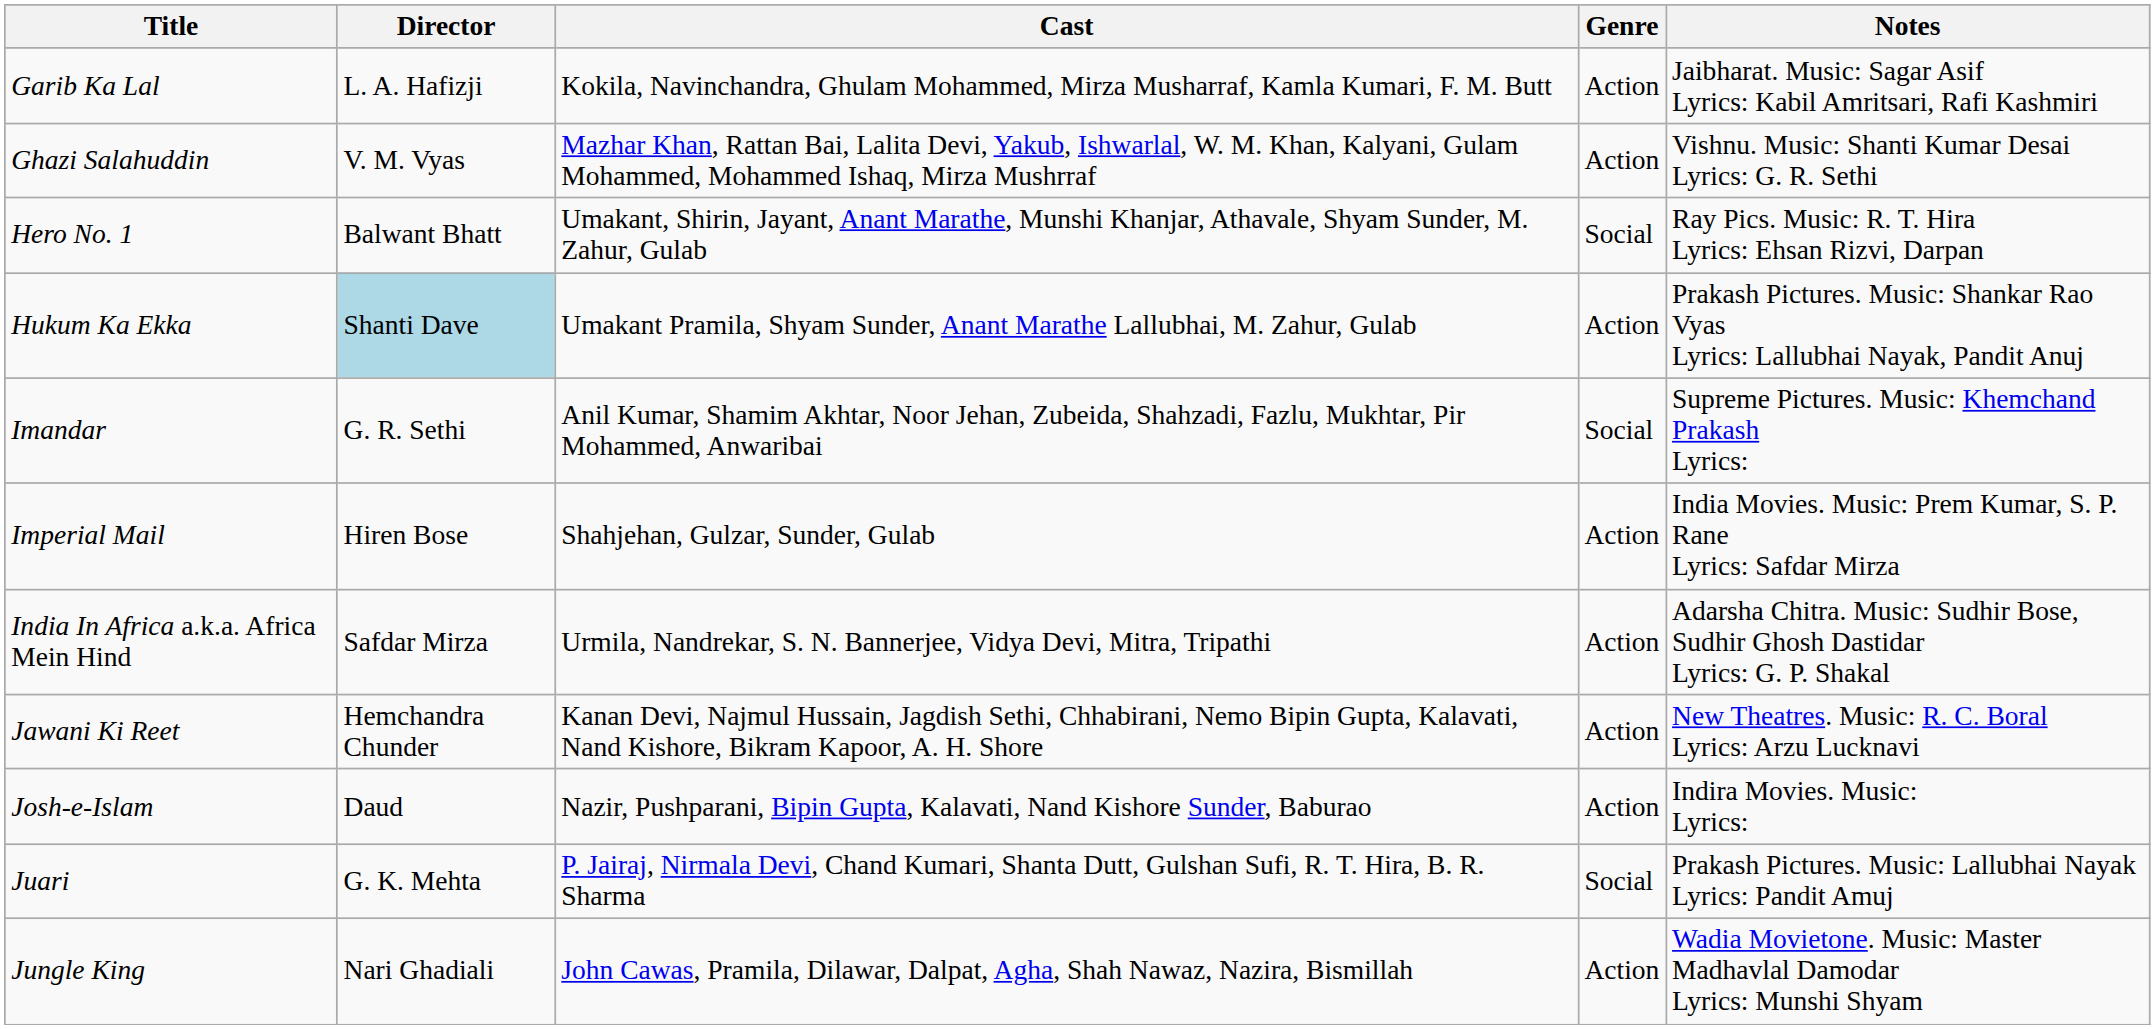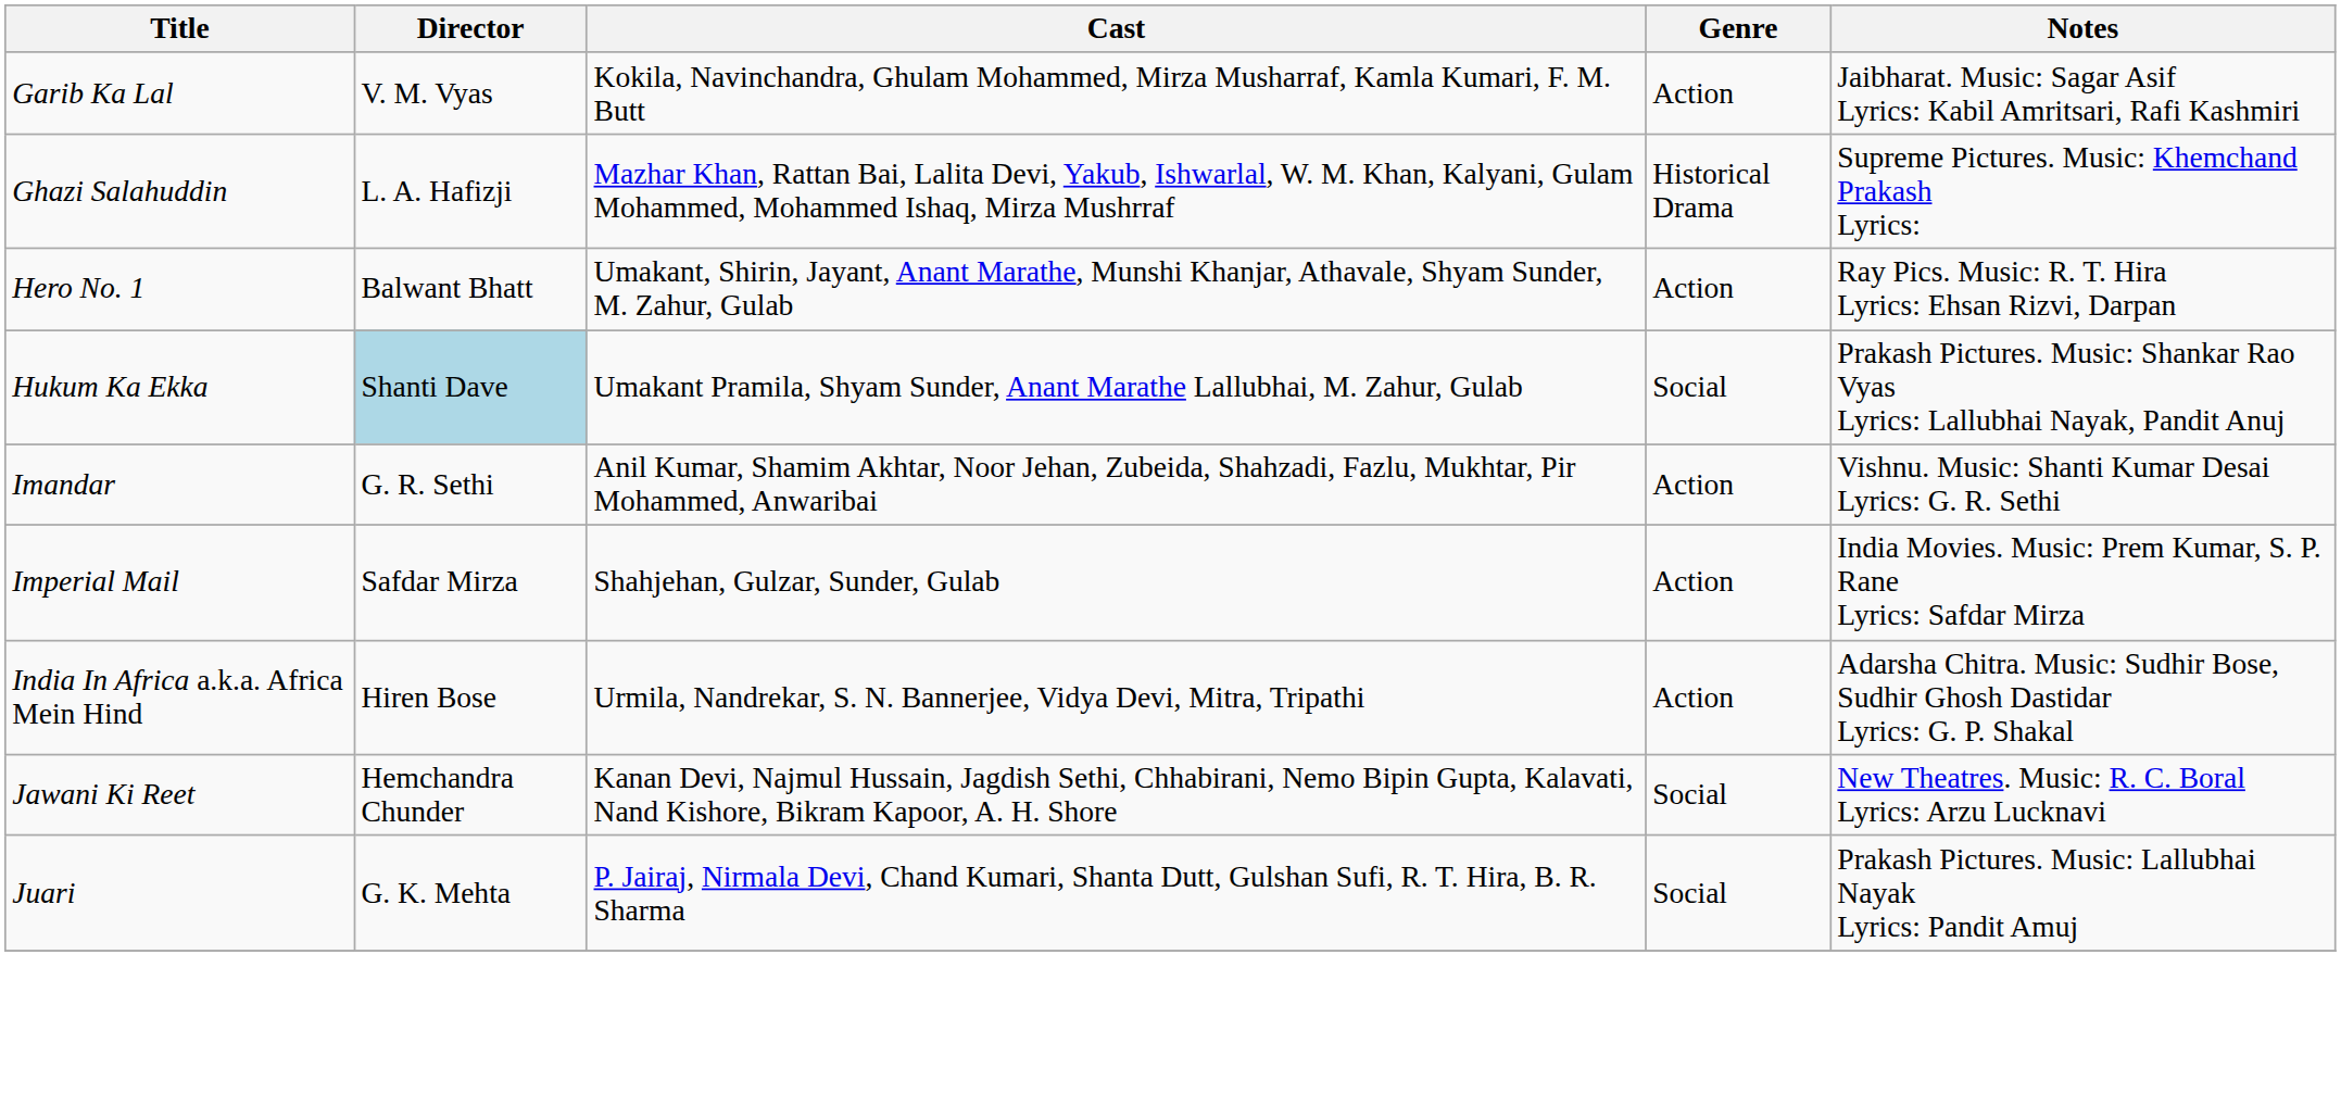 <table class="wikitable">
 <tr>
 <th>Title</th>
 <th>Director</th>
 <th>Cast</th>
 <th>Genre</th>
 <th>Notes</th>
 </tr>
 <tr>
 <td><em>Garib Ka Lal</em></td>
-<td>L. A. Hafizji</td>
+<td>V. M. Vyas</td>
 <td>Kokila, Navinchandra, Ghulam Mohammed, Mirza Musharraf, Kamla Kumari, F. M. Butt</td>
 <td>Action</td>
 <td>Jaibharat. Music: Sagar Asif<br>Lyrics: Kabil Amritsari, Rafi Kashmiri</td>
 </tr>
 <tr>
 <td><em>Ghazi Salahuddin</em></td>
-<td>V. M. Vyas</td>
+<td>L. A. Hafizji</td>
 <td><a href='#'>Mazhar Khan</a>, Rattan Bai, Lalita Devi, <a href='#'>Yakub</a>, <a href='#'>Ishwarlal</a>, W. M. Khan, Kalyani,  Gulam Mohammed, Mohammed Ishaq, Mirza Mushrraf</td>
-<td>Action</td>
-<td>Vishnu. Music: Shanti Kumar Desai<br>Lyrics: G. R. Sethi</td>
+<td>Historical Drama</td>
+<td>Supreme Pictures. Music: <a href='#'>Khemchand Prakash</a><br>Lyrics:</td>
 </tr>
 <tr>
 <td><em>Hero No. 1</em></td>
 <td>Balwant Bhatt</td>
 <td>Umakant, Shirin, Jayant, <a href='#'>Anant Marathe</a>, Munshi Khanjar, Athavale, Shyam Sunder, M. Zahur, Gulab</td>
-<td>Social</td>
+<td>Action</td>
 <td>Ray Pics. Music: R. T. Hira<br>Lyrics: Ehsan Rizvi, Darpan</td>
 </tr>
 <tr>
 <td><em>Hukum Ka Ekka</em></td>
 <td style="background: lightblue;">Shanti Dave</td>
 <td>Umakant Pramila, Shyam Sunder, <a href='#'>Anant Marathe</a> Lallubhai, M. Zahur, Gulab</td>
-<td>Action</td>
+<td>Social</td>
 <td>Prakash Pictures. Music: Shankar Rao Vyas<br>Lyrics: Lallubhai Nayak, Pandit Anuj</td>
 </tr>
 <tr>
 <td><em>Imandar</em></td>
 <td>G. R. Sethi</td>
 <td>Anil Kumar, Shamim Akhtar, Noor Jehan, Zubeida, Shahzadi, Fazlu, Mukhtar, Pir Mohammed, Anwaribai</td>
-<td>Social</td>
-<td>Supreme Pictures. Music: <a href='#'>Khemchand Prakash</a><br>Lyrics:</td>
+<td>Action</td>
+<td>Vishnu. Music: Shanti Kumar Desai<br>Lyrics: G. R. Sethi</td>
 </tr>
 <tr>
 <td><em>Imperial Mail</em></td>
-<td>Hiren Bose</td>
+<td>Safdar Mirza</td>
 <td>Shahjehan, Gulzar, Sunder, Gulab</td>
 <td>Action</td>
 <td>India Movies. Music: Prem Kumar, S. P. Rane<br>Lyrics: Safdar Mirza</td>
 </tr>
 <tr>
 <td><em>India In Africa</em> a.k.a. Africa Mein Hind</td>
-<td>Safdar Mirza</td>
+<td>Hiren Bose</td>
 <td>Urmila, Nandrekar, S. N. Bannerjee, Vidya Devi, Mitra, Tripathi</td>
 <td>Action</td>
 <td>Adarsha Chitra. Music: Sudhir Bose, Sudhir Ghosh Dastidar<br>Lyrics: G. P. Shakal</td>
 </tr>
 <tr>
 <td><em>Jawani Ki Reet</em></td>
 <td>Hemchandra Chunder</td>
 <td>Kanan Devi, Najmul Hussain, Jagdish Sethi, Chhabirani,   Nemo   Bipin Gupta, Kalavati, Nand Kishore, Bikram Kapoor, A. H. Shore</td>
-<td>Action</td>
+<td>Social</td>
 <td><a href='#'>New Theatres</a>. Music: <a href='#'>R. C. Boral</a><br>Lyrics: Arzu Lucknavi</td>
-</tr>
-<tr>
-<td><em>Josh-e-Islam</em></td>
-<td>Daud</td>
-<td>Nazir, Pushparani, <a href='#'>Bipin Gupta</a>, Kalavati, Nand Kishore <a href='#'>Sunder</a>, Baburao</td>
-<td>Action</td>
-<td>Indira Movies. Music: <br>Lyrics:</td>
 </tr>
 <tr>
 <td><em>Juari</em></td>
 <td>G. K. Mehta</td>
 <td><a href='#'>P. Jairaj</a>, <a href='#'>Nirmala Devi</a>, Chand Kumari, Shanta Dutt, Gulshan Sufi, R. T. Hira, B. R. Sharma</td>
 <td>Social</td>
 <td>Prakash Pictures. Music: Lallubhai Nayak<br>Lyrics: Pandit Amuj</td>
 </tr>
 <tr>
-<td><em>Jungle King</em></td>
-<td>Nari Ghadiali</td>
-<td><a href='#'>John Cawas</a>, Pramila, Dilawar, Dalpat,  <a href='#'>Agha</a>, Shah Nawaz, Nazira, Bismillah</td>
-<td>Action</td>
-<td><a href='#'>Wadia Movietone</a>. Music: Master Madhavlal Damodar<br>Lyrics: Munshi Shyam</td>
-</tr>
-<tr>
 </tr>
 </table>
